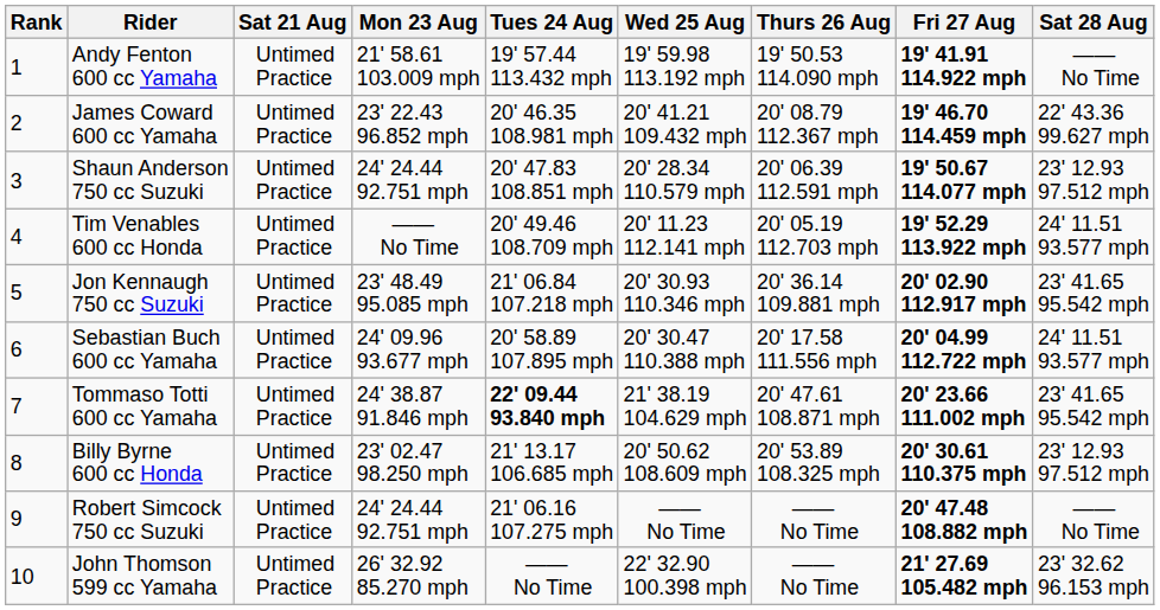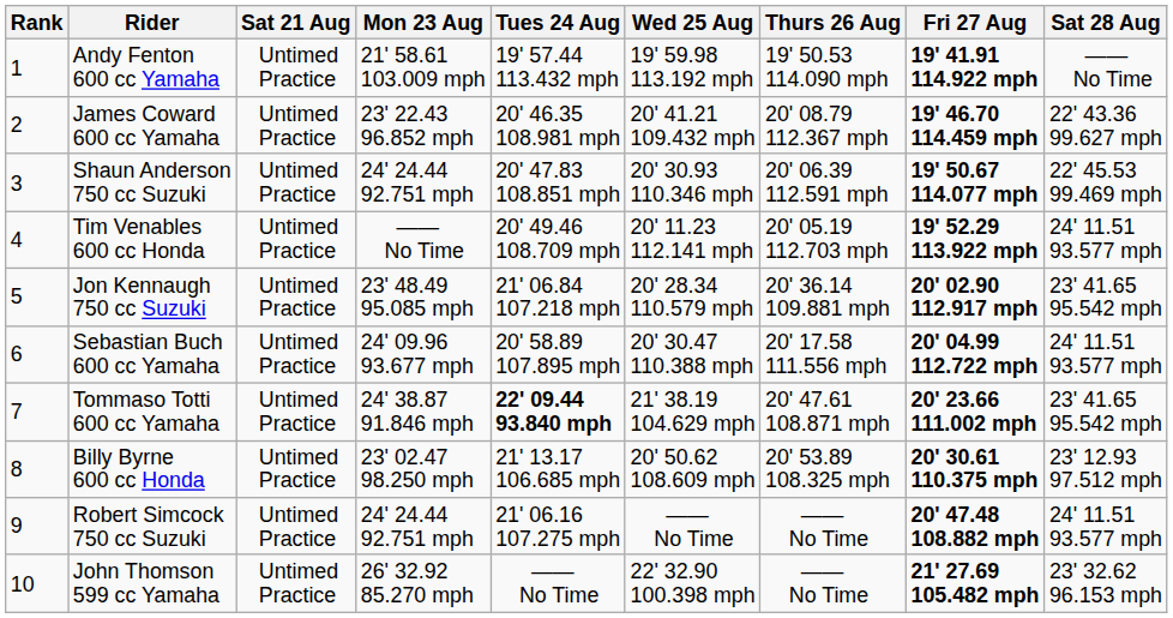 <table class="wikitable" style="font-size: 85%;">
 <tr style="background:#efefef;">
 <th>Rank</th>
 <th>Rider</th>
 <th>Sat 21 Aug</th>
 <th>Mon 23 Aug</th>
 <th>Tues 24 Aug</th>
 <th>Wed 25 Aug</th>
 <th>Thurs 26 Aug</th>
 <th>Fri 27 Aug</th>
 <th>Sat 28 Aug</th>
 </tr>
 <tr>
 <td>1</td>
 <td> Andy Fenton<br> 600 cc <a href='#'>Yamaha</a></td>
 <td>   Untimed<br>   Practice</td>
 <td>21' 58.61 <br> 103.009 mph</td>
 <td>19' 57.44 <br> 113.432 mph</td>
 <td>19' 59.98 <br> 113.192 mph</td>
 <td>19' 50.53 <br> 114.090 mph</td>
 <td><strong>19' 41.91 <br> 114.922 mph</strong></td>
 <td>      ——<br>    No Time</td>
 </tr>
 <tr>
 <td>2</td>
 <td> James Coward<br> 600 cc Yamaha</td>
 <td>   Untimed<br>   Practice</td>
 <td>23' 22.43 <br> 96.852 mph</td>
 <td>20' 46.35 <br> 108.981 mph</td>
 <td>20' 41.21 <br> 109.432 mph</td>
 <td>20' 08.79 <br> 112.367 mph</td>
 <td><strong>19' 46.70 <br> 114.459 mph</strong></td>
 <td>22' 43.36 <br> 99.627 mph</td>
 </tr>
 <tr>
 <td>3</td>
 <td> Shaun Anderson<br> 750 cc Suzuki</td>
 <td>   Untimed<br>   Practice</td>
 <td>24' 24.44 <br> 92.751 mph</td>
 <td>20' 47.83 <br> 108.851 mph</td>
-<td>20' 28.34 <br> 110.579 mph</td>
+<td>20' 30.93 <br> 110.346 mph</td>
 <td>20' 06.39 <br> 112.591 mph</td>
 <td><strong>19' 50.67 <br> 114.077 mph</strong></td>
-<td>23' 12.93 <br> 97.512 mph</td>
+<td>22' 45.53 <br> 99.469 mph</td>
 </tr>
 <tr>
 <td>4</td>
 <td> Tim Venables<br> 600 cc Honda</td>
 <td>   Untimed<br>   Practice</td>
 <td>      ——<br>    No Time</td>
 <td>20' 49.46 <br> 108.709 mph</td>
 <td>20' 11.23 <br> 112.141 mph</td>
 <td>20' 05.19 <br> 112.703 mph</td>
 <td><strong>19' 52.29 <br> 113.922 mph</strong></td>
 <td>24' 11.51 <br> 93.577 mph</td>
 </tr>
 <tr>
 <td>5</td>
 <td> Jon Kennaugh<br> 750 cc <a href='#'>Suzuki</a></td>
 <td>   Untimed<br>   Practice</td>
 <td>23' 48.49 <br> 95.085 mph</td>
 <td>21' 06.84 <br> 107.218 mph</td>
-<td>20' 30.93 <br> 110.346 mph</td>
+<td>20' 28.34 <br> 110.579 mph</td>
 <td>20' 36.14 <br> 109.881 mph</td>
 <td><strong>20' 02.90 <br> 112.917 mph</strong></td>
 <td>23' 41.65 <br> 95.542 mph</td>
 </tr>
 <tr>
 <td>6</td>
 <td> Sebastian Buch<br> 600 cc Yamaha</td>
 <td>   Untimed<br>   Practice</td>
 <td>24' 09.96 <br> 93.677 mph</td>
 <td>20' 58.89 <br> 107.895 mph</td>
 <td>20' 30.47 <br> 110.388 mph</td>
 <td>20' 17.58 <br> 111.556 mph</td>
 <td><strong>20' 04.99 <br> 112.722 mph</strong></td>
 <td>24' 11.51 <br> 93.577 mph</td>
 </tr>
 <tr>
 <td>7</td>
 <td> Tommaso Totti<br> 600 cc Yamaha</td>
 <td>   Untimed<br>   Practice</td>
 <td>24' 38.87 <br> 91.846 mph</td>
 <td><strong>22' 09.44 <br> 93.840 mph</strong></td>
 <td>21' 38.19 <br> 104.629 mph</td>
 <td>20' 47.61 <br> 108.871 mph</td>
 <td><strong>20' 23.66 <br> 111.002 mph</strong></td>
 <td>23' 41.65 <br> 95.542 mph</td>
 </tr>
 <tr>
 <td>8</td>
 <td> Billy Byrne<br> 600 cc <a href='#'>Honda</a></td>
 <td>   Untimed<br>   Practice</td>
 <td>23' 02.47 <br> 98.250 mph</td>
 <td>21' 13.17 <br> 106.685 mph</td>
 <td>20' 50.62 <br> 108.609 mph</td>
 <td>20' 53.89 <br> 108.325 mph</td>
 <td><strong>20' 30.61 <br> 110.375 mph</strong></td>
 <td>23' 12.93 <br> 97.512 mph</td>
 </tr>
 <tr>
 <td>9</td>
 <td> Robert Simcock<br> 750 cc Suzuki</td>
 <td>   Untimed<br>   Practice</td>
 <td>24' 24.44 <br> 92.751 mph</td>
 <td>21' 06.16 <br> 107.275 mph</td>
 <td>      ——<br>    No Time</td>
 <td>      ——<br>    No Time</td>
 <td><strong>20' 47.48 <br> 108.882 mph</strong></td>
-<td>      ——<br>    No Time</td>
+<td>24' 11.51 <br> 93.577 mph</td>
 </tr>
 <tr>
 <td>10</td>
 <td> John Thomson<br> 599 cc Yamaha</td>
 <td>   Untimed<br>   Practice</td>
 <td>26' 32.92 <br> 85.270 mph</td>
 <td>      ——<br>    No Time</td>
 <td>22' 32.90 <br> 100.398 mph</td>
 <td>      ——<br>    No Time</td>
 <td><strong>21' 27.69 <br> 105.482 mph</strong></td>
 <td>23' 32.62 <br> 96.153 mph</td>
 </tr>
 </table>
